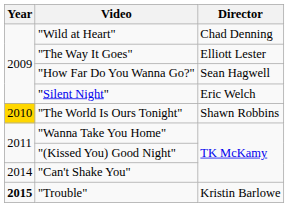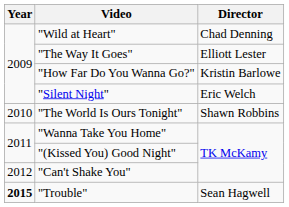 <table class="wikitable">
 <tr>
 <th>Year</th>
 <th>Video</th>
 <th>Director</th>
 </tr>
 <tr>
 <td rowspan="4">2009</td>
 <td>"Wild at Heart"</td>
 <td>Chad Denning</td>
 </tr>
 <tr>
 <td>"The Way It Goes"</td>
 <td>Elliott Lester</td>
 </tr>
 <tr>
 <td>"How Far Do You Wanna Go?"</td>
-<td>Sean Hagwell</td>
+<td>Kristin Barlowe</td>
 </tr>
 <tr>
 <td>"<a href='#'>Silent Night</a>"</td>
 <td>Eric Welch</td>
 </tr>
 <tr>
-<td style="background: gold;">2010</td>
+<td>2010</td>
 <td>"The World Is Ours Tonight"</td>
 <td>Shawn Robbins</td>
 </tr>
 <tr>
 <td rowspan="2">2011</td>
 <td>"Wanna Take You Home"</td>
 <td rowspan="3"><a href='#'>TK McKamy</a></td>
 </tr>
 <tr>
 <td>"(Kissed You) Good Night"</td>
 </tr>
 <tr>
-<td>2014</td>
+<td>2012</td>
 <td>"Can't Shake You"</td>
 </tr>
 <tr>
 <td><strong>2015</strong></td>
 <td>"Trouble"</td>
-<td>Kristin Barlowe</td>
+<td>Sean Hagwell</td>
 </tr>
 </table>
